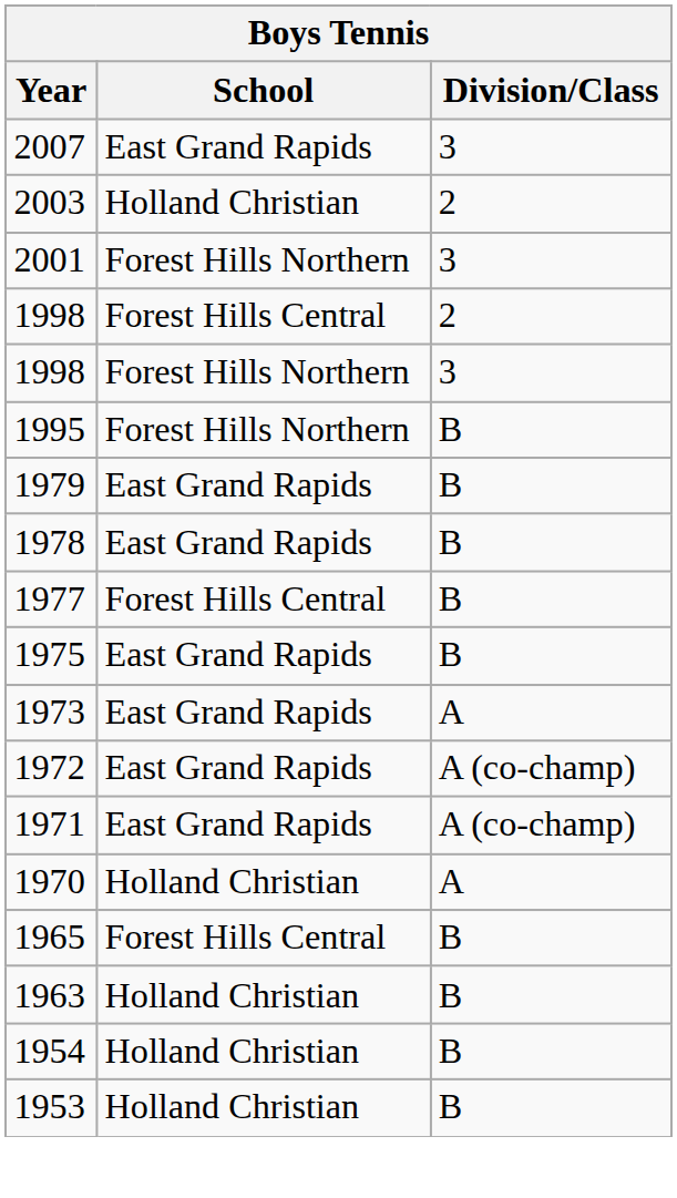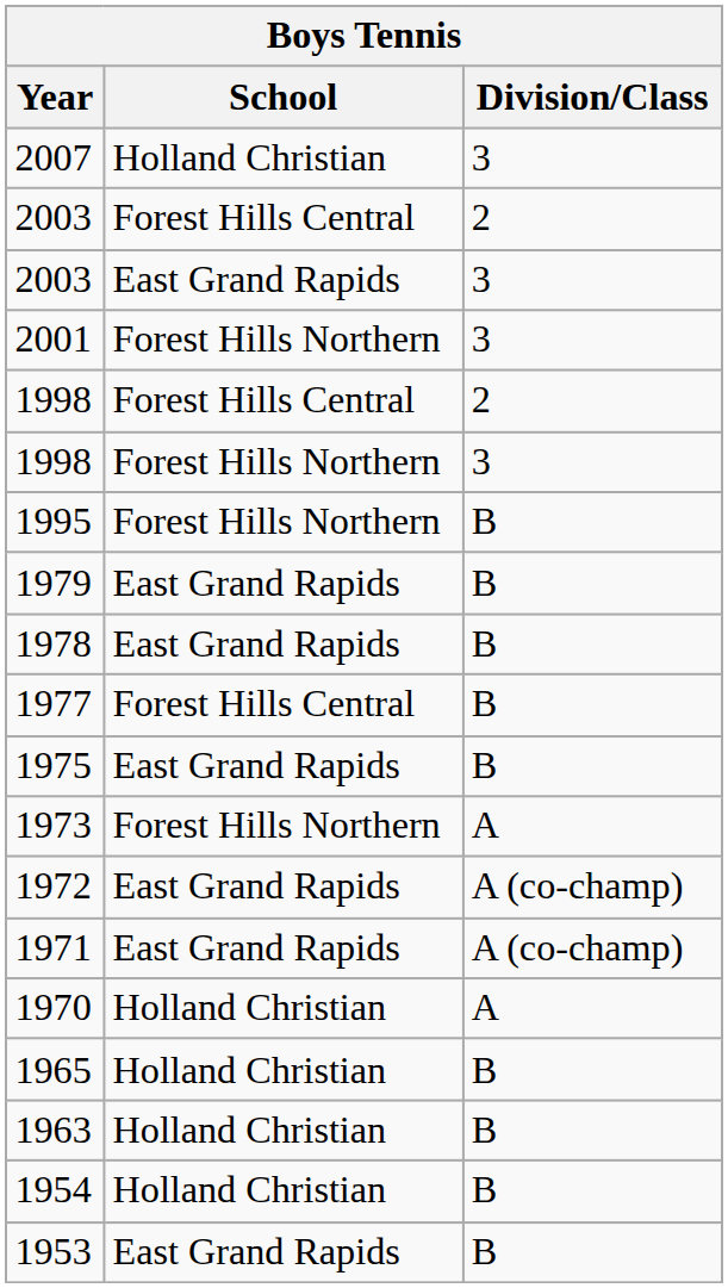 <table class="wikitable collapsible collapsed" width="300">
 <tr>
 <th colspan=3>Boys Tennis</th>
 </tr>
 <tr>
 <th scope="col">Year</th>
 <th scope="col">School</th>
 <th scope="col">Division/Class</th>
 </tr>
 <tr>
 <td>2007</td>
-<td>East Grand Rapids</td>
+<td>Holland Christian</td>
 <td>3</td>
 </tr>
 <tr>
 <td>2003</td>
-<td>Holland Christian</td>
+<td>Forest Hills Central</td>
 <td>2</td>
+</tr>
+<tr>
+<td>2003</td>
+<td>East Grand Rapids</td>
+<td>3</td>
 </tr>
 <tr>
 <td>2001</td>
 <td>Forest Hills Northern</td>
 <td>3</td>
 </tr>
 <tr>
 <td>1998</td>
 <td>Forest Hills Central</td>
 <td>2</td>
 </tr>
 <tr>
 <td>1998</td>
 <td>Forest Hills Northern</td>
 <td>3</td>
 </tr>
 <tr>
 <td>1995</td>
 <td>Forest Hills Northern</td>
 <td>B</td>
 </tr>
 <tr>
 <td>1979</td>
 <td>East Grand Rapids</td>
 <td>B</td>
 </tr>
 <tr>
 <td>1978</td>
 <td>East Grand Rapids</td>
 <td>B</td>
 </tr>
 <tr>
 <td>1977</td>
 <td>Forest Hills Central</td>
 <td>B</td>
 </tr>
 <tr>
 <td>1975</td>
 <td>East Grand Rapids</td>
 <td>B</td>
 </tr>
 <tr>
 <td>1973</td>
-<td>East Grand Rapids</td>
+<td>Forest Hills Northern</td>
 <td>A</td>
 </tr>
 <tr>
 <td>1972</td>
 <td>East Grand Rapids</td>
 <td>A (co-champ)</td>
 </tr>
 <tr>
 <td>1971</td>
 <td>East Grand Rapids</td>
 <td>A (co-champ)</td>
 </tr>
 <tr>
 <td>1970</td>
 <td>Holland Christian</td>
 <td>A</td>
 </tr>
 <tr>
 <td>1965</td>
-<td>Forest Hills Central</td>
+<td>Holland Christian</td>
 <td>B</td>
 </tr>
 <tr>
 <td>1963</td>
 <td>Holland Christian</td>
 <td>B</td>
 </tr>
 <tr>
 <td>1954</td>
 <td>Holland Christian</td>
 <td>B</td>
 </tr>
 <tr>
 <td>1953</td>
-<td>Holland Christian</td>
+<td>East Grand Rapids</td>
 <td>B</td>
 </tr>
 </table>
